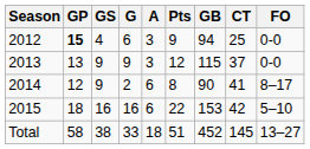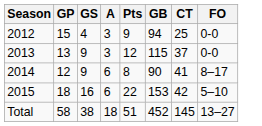 <table class="wikitable">
 <tr>
 <th>Season</th>
 <th>GP</th>
 <th>GS</th>
-<th>G</th>
 <th>A</th>
 <th>Pts</th>
 <th>GB</th>
 <th>CT</th>
 <th>FO</th>
 </tr>
 <tr>
 <td>2012</td>
-<td><strong>15</strong></td>
+<td>15</td>
 <td>4</td>
-<td>6</td>
 <td>3</td>
 <td>9</td>
 <td>94</td>
 <td>25</td>
 <td>0-0</td>
 </tr>
 <tr>
 <td>2013</td>
 <td>13</td>
-<td>9</td>
 <td>9</td>
 <td>3</td>
 <td>12</td>
 <td>115</td>
 <td>37</td>
 <td>0-0</td>
 </tr>
 <tr>
 <td>2014</td>
 <td>12</td>
 <td>9</td>
-<td>2</td>
 <td>6</td>
 <td>8</td>
 <td>90</td>
 <td>41</td>
 <td>8–17</td>
 </tr>
 <tr>
 <td>2015</td>
 <td>18</td>
-<td>16</td>
 <td>16</td>
 <td>6</td>
 <td>22</td>
 <td>153</td>
 <td>42</td>
 <td>5–10</td>
 </tr>
 <tr>
 <td>Total</td>
 <td>58</td>
 <td>38</td>
-<td>33</td>
 <td>18</td>
 <td>51</td>
 <td>452</td>
 <td>145</td>
 <td>13–27</td>
 </tr>
 </table>
